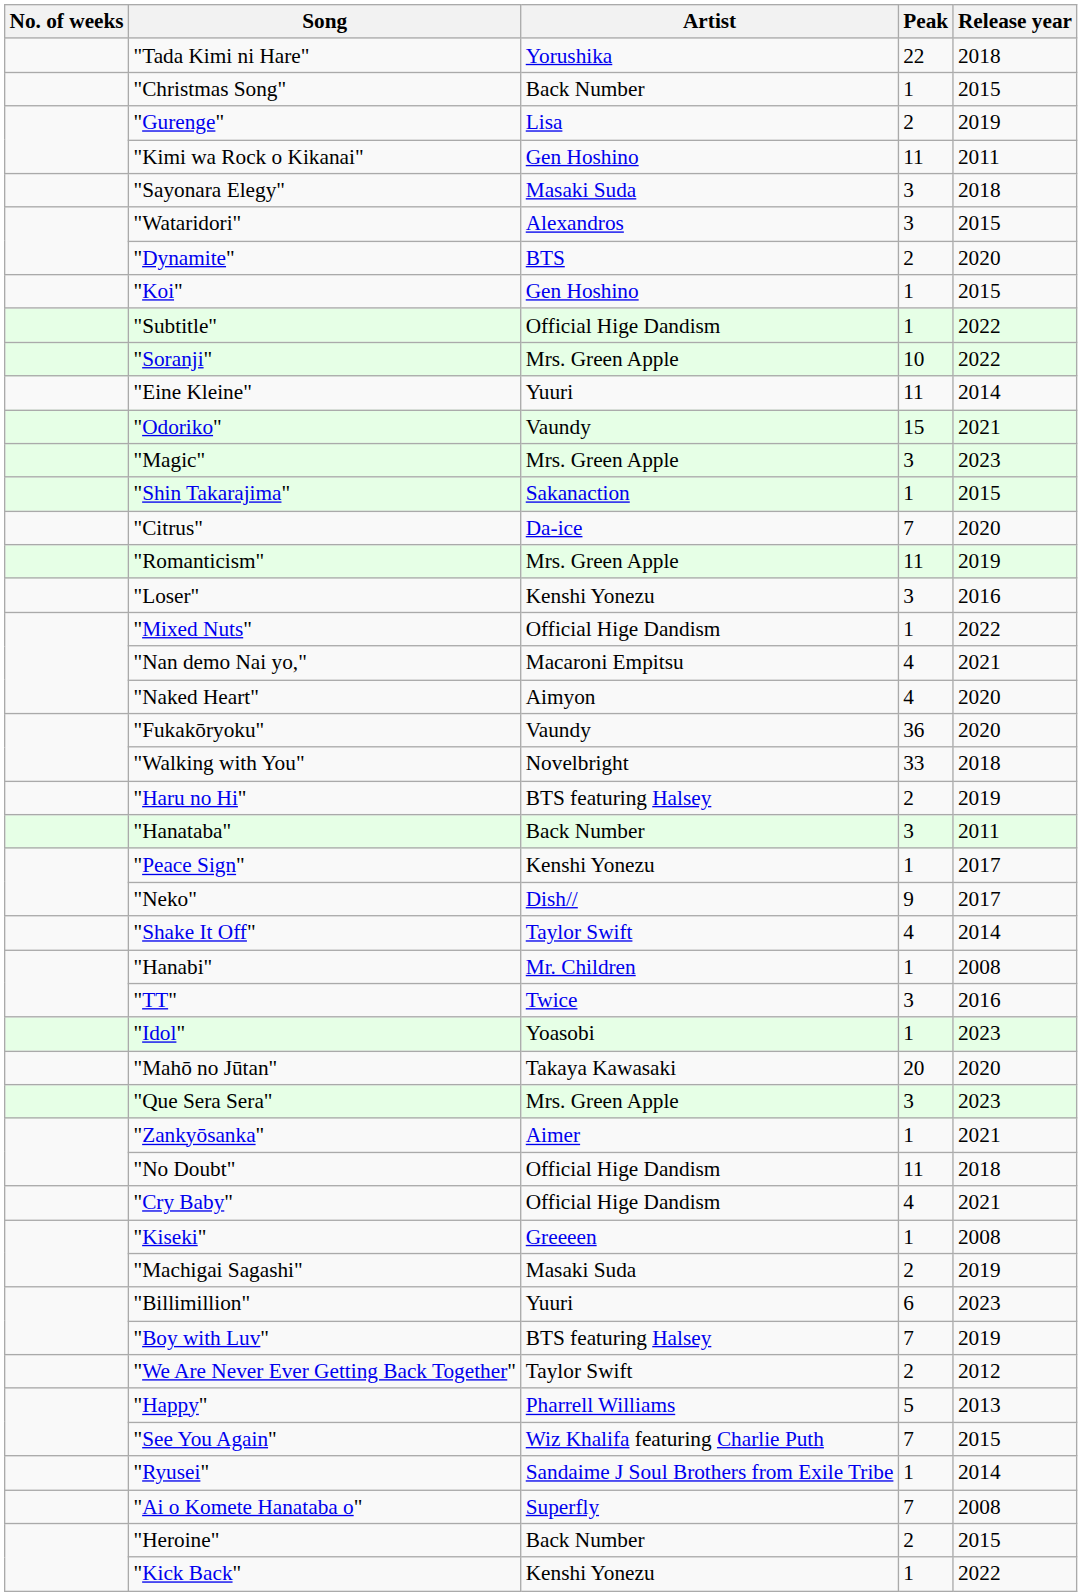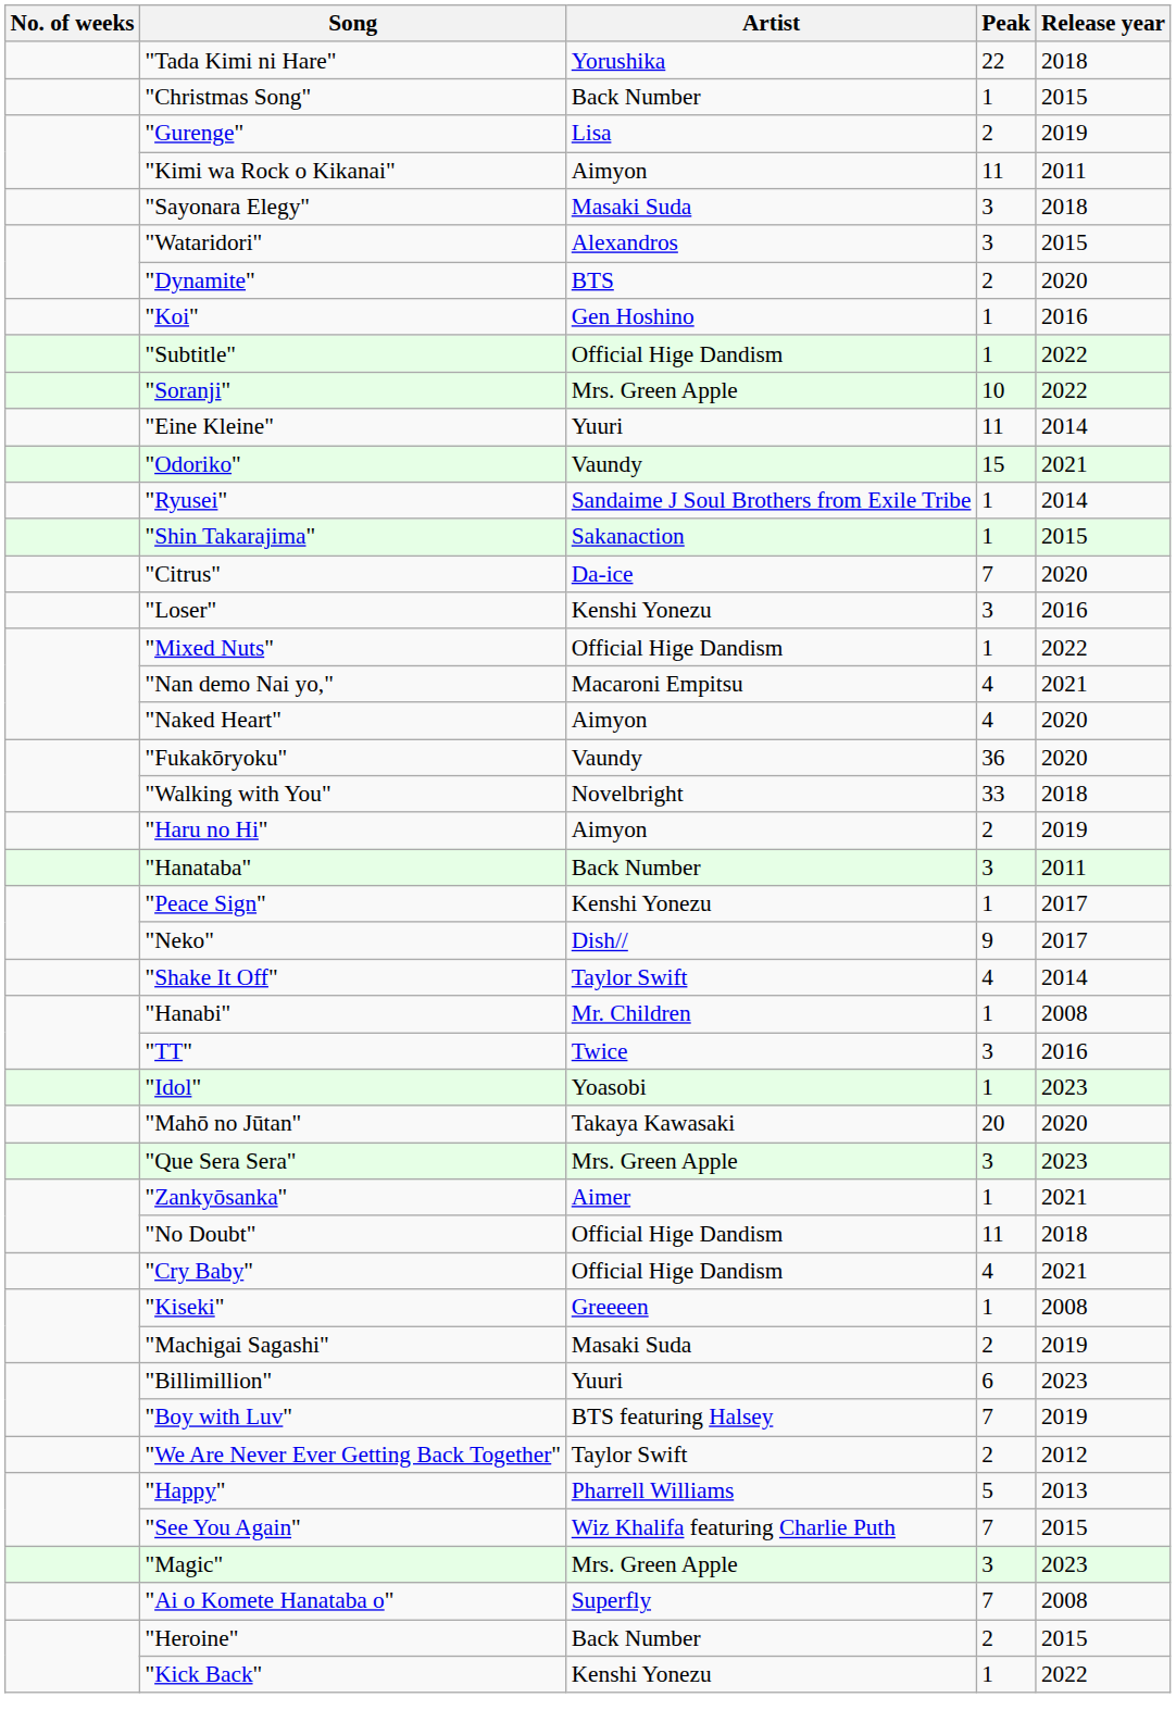 <table class="wikitable">
 <tr>
 <th>No. of weeks</th>
 <th>Song</th>
 <th>Artist</th>
 <th>Peak</th>
 <th>Release year</th>
 </tr>
 <tr>
 <td></td>
 <td>"Tada Kimi ni Hare"</td>
 <td><a href='#'>Yorushika</a></td>
 <td>22</td>
 <td>2018</td>
 </tr>
 <tr>
 <td></td>
 <td>"Christmas Song"</td>
 <td>Back Number</td>
 <td>1</td>
 <td>2015</td>
 </tr>
 <tr>
 <td rowspan="2"></td>
 <td>"<a href='#'>Gurenge</a>"</td>
 <td><a href='#'>Lisa</a></td>
 <td>2</td>
 <td>2019</td>
 </tr>
 <tr>
 <td>"Kimi wa Rock o Kikanai"</td>
-<td><a href='#'>Gen Hoshino</a></td>
+<td>Aimyon</td>
 <td>11</td>
 <td>2011</td>
 </tr>
 <tr>
 <td></td>
 <td>"Sayonara Elegy"</td>
 <td><a href='#'>Masaki Suda</a></td>
 <td>3</td>
 <td>2018</td>
 </tr>
 <tr>
 <td rowspan="2"></td>
 <td>"Wataridori"</td>
 <td><a href='#'>Alexandros</a></td>
 <td>3</td>
 <td>2015</td>
 </tr>
 <tr>
 <td>"<a href='#'>Dynamite</a>"</td>
 <td><a href='#'>BTS</a></td>
 <td>2</td>
 <td>2020</td>
 </tr>
 <tr>
 <td></td>
 <td>"<a href='#'>Koi</a>"</td>
 <td><a href='#'>Gen Hoshino</a></td>
 <td>1</td>
-<td>2015</td>
+<td>2016</td>
 </tr>
 <tr style="background:#E6FFE6">
 <td></td>
 <td>"Subtitle"</td>
 <td>Official Hige Dandism</td>
 <td>1</td>
 <td>2022</td>
 </tr>
 <tr style="background:#E6FFE6">
 <td></td>
 <td>"<a href='#'>Soranji</a>"</td>
 <td>Mrs. Green Apple</td>
 <td>10</td>
 <td>2022</td>
 </tr>
 <tr>
 <td></td>
 <td>"Eine Kleine"</td>
 <td>Yuuri</td>
 <td>11</td>
 <td>2014</td>
 </tr>
 <tr style="background:#E6FFE6">
 <td></td>
 <td>"<a href='#'>Odoriko</a>"</td>
 <td>Vaundy</td>
 <td>15</td>
 <td>2021</td>
 </tr>
-<tr style="background:#E6FFE6">
+<tr>
 <td></td>
-<td>"Magic"</td>
-<td>Mrs. Green Apple</td>
-<td>3</td>
-<td>2023</td>
+<td>"<a href='#'>Ryusei</a>"</td>
+<td><a href='#'>Sandaime J Soul Brothers from Exile Tribe</a></td>
+<td>1</td>
+<td>2014</td>
 </tr>
 <tr style="background:#E6FFE6">
 <td></td>
 <td>"<a href='#'>Shin Takarajima</a>"</td>
 <td><a href='#'>Sakanaction</a></td>
 <td>1</td>
 <td>2015</td>
 </tr>
 <tr>
 <td></td>
 <td>"Citrus"</td>
 <td><a href='#'>Da-ice</a></td>
 <td>7</td>
 <td>2020</td>
-</tr>
-<tr style="background:#E6FFE6">
-<td></td>
-<td>"Romanticism"</td>
-<td>Mrs. Green Apple</td>
-<td>11</td>
-<td>2019</td>
 </tr>
 <tr>
 <td></td>
 <td>"Loser"</td>
 <td>Kenshi Yonezu</td>
 <td>3</td>
 <td>2016</td>
 </tr>
 <tr>
 <td rowspan="3"></td>
 <td>"<a href='#'>Mixed Nuts</a>"</td>
 <td>Official Hige Dandism</td>
 <td>1</td>
 <td>2022</td>
 </tr>
 <tr>
 <td>"Nan demo Nai yo,"</td>
 <td>Macaroni Empitsu</td>
 <td>4</td>
 <td>2021</td>
 </tr>
 <tr>
 <td>"Naked Heart"</td>
 <td>Aimyon</td>
 <td>4</td>
 <td>2020</td>
 </tr>
 <tr>
 <td rowspan="2"></td>
 <td>"Fukakōryoku"</td>
 <td>Vaundy</td>
 <td>36</td>
 <td>2020</td>
 </tr>
 <tr>
 <td>"Walking with You"</td>
 <td>Novelbright</td>
 <td>33</td>
 <td>2018</td>
 </tr>
 <tr>
 <td></td>
 <td>"<a href='#'>Haru no Hi</a>"</td>
-<td>BTS featuring <a href='#'>Halsey</a></td>
+<td>Aimyon</td>
 <td>2</td>
 <td>2019</td>
 </tr>
 <tr style="background:#E6FFE6">
 <td></td>
 <td>"Hanataba"</td>
 <td>Back Number</td>
 <td>3</td>
 <td>2011</td>
 </tr>
 <tr>
 <td rowspan="2"></td>
 <td>"<a href='#'>Peace Sign</a>"</td>
 <td>Kenshi Yonezu</td>
 <td>1</td>
 <td>2017</td>
 </tr>
 <tr>
 <td>"Neko"</td>
 <td><a href='#'>Dish//</a></td>
 <td>9</td>
 <td>2017</td>
 </tr>
 <tr>
 <td></td>
 <td>"<a href='#'>Shake It Off</a>"</td>
 <td><a href='#'>Taylor Swift</a></td>
 <td>4</td>
 <td>2014</td>
 </tr>
 <tr>
 <td rowspan="2"></td>
 <td>"Hanabi"</td>
 <td><a href='#'>Mr. Children</a></td>
 <td>1</td>
 <td>2008</td>
 </tr>
 <tr>
 <td>"<a href='#'>TT</a>"</td>
 <td><a href='#'>Twice</a></td>
 <td>3</td>
 <td>2016</td>
 </tr>
 <tr style="background:#E6FFE6">
 <td></td>
 <td>"<a href='#'>Idol</a>"</td>
 <td>Yoasobi</td>
 <td>1</td>
 <td>2023</td>
 </tr>
 <tr>
 <td></td>
 <td>"Mahō no Jūtan"</td>
 <td>Takaya Kawasaki</td>
 <td>20</td>
 <td>2020</td>
 </tr>
 <tr style="background:#E6FFE6">
 <td></td>
 <td>"Que Sera Sera"</td>
 <td>Mrs. Green Apple</td>
 <td>3</td>
 <td>2023</td>
 </tr>
 <tr>
 <td rowspan="2"></td>
 <td>"<a href='#'>Zankyōsanka</a>"</td>
 <td><a href='#'>Aimer</a></td>
 <td>1</td>
 <td>2021</td>
 </tr>
 <tr>
 <td>"No Doubt"</td>
 <td>Official Hige Dandism</td>
 <td>11</td>
 <td>2018</td>
 </tr>
 <tr>
 <td></td>
 <td>"<a href='#'>Cry Baby</a>"</td>
 <td>Official Hige Dandism</td>
 <td>4</td>
 <td>2021</td>
 </tr>
 <tr>
 <td rowspan="2"></td>
 <td>"<a href='#'>Kiseki</a>"</td>
 <td><a href='#'>Greeeen</a></td>
 <td>1</td>
 <td>2008</td>
 </tr>
 <tr>
 <td>"Machigai Sagashi"</td>
 <td>Masaki Suda</td>
 <td>2</td>
 <td>2019</td>
 </tr>
 <tr>
 <td rowspan="2"></td>
 <td>"Billimillion"</td>
 <td>Yuuri</td>
 <td>6</td>
 <td>2023</td>
 </tr>
 <tr>
 <td>"<a href='#'>Boy with Luv</a>"</td>
 <td>BTS featuring <a href='#'>Halsey</a></td>
 <td>7</td>
 <td>2019</td>
 </tr>
 <tr>
 <td></td>
 <td>"<a href='#'>We Are Never Ever Getting Back Together</a>"</td>
 <td>Taylor Swift</td>
 <td>2</td>
 <td>2012</td>
 </tr>
 <tr>
 <td rowspan="2"></td>
 <td>"<a href='#'>Happy</a>"</td>
 <td><a href='#'>Pharrell Williams</a></td>
 <td>5</td>
 <td>2013</td>
 </tr>
 <tr>
 <td>"<a href='#'>See You Again</a>"</td>
 <td><a href='#'>Wiz Khalifa</a> featuring <a href='#'>Charlie Puth</a></td>
 <td>7</td>
 <td>2015</td>
 </tr>
-<tr>
+<tr style="background:#E6FFE6">
 <td></td>
-<td>"<a href='#'>Ryusei</a>"</td>
-<td><a href='#'>Sandaime J Soul Brothers from Exile Tribe</a></td>
-<td>1</td>
-<td>2014</td>
+<td>"Magic"</td>
+<td>Mrs. Green Apple</td>
+<td>3</td>
+<td>2023</td>
 </tr>
 <tr>
 <td></td>
 <td>"<a href='#'>Ai o Komete Hanataba o</a>"</td>
 <td><a href='#'>Superfly</a></td>
 <td>7</td>
 <td>2008</td>
 </tr>
 <tr>
 <td rowspan="2"></td>
 <td>"Heroine"</td>
 <td>Back Number</td>
 <td>2</td>
 <td>2015</td>
 </tr>
 <tr>
 <td>"<a href='#'>Kick Back</a>"</td>
 <td>Kenshi Yonezu</td>
 <td>1</td>
 <td>2022</td>
 </tr>
 </table>
